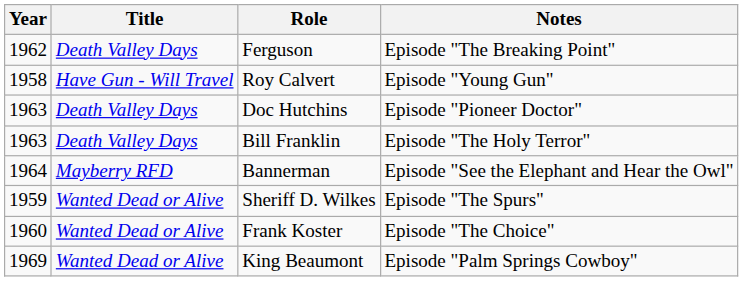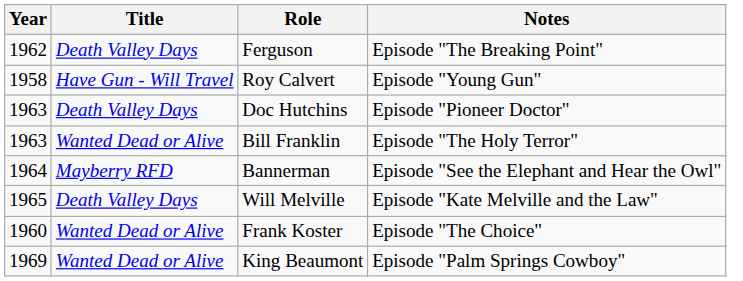 <table class="wikitable plainrowheaders sortable">
 <tr>
 <th scope="col">Year</th>
 <th scope="col">Title</th>
 <th scope="col">Role</th>
 <th scope="col" class="unsortable">Notes</th>
 </tr>
 <tr>
 <td>1962</td>
 <td><em><a href='#'>Death Valley Days</a></em></td>
 <td>Ferguson</td>
 <td>Episode "The Breaking Point"</td>
 </tr>
 <tr>
 <td>1958</td>
 <td><em><a href='#'>Have Gun - Will Travel</a></em></td>
 <td>Roy Calvert</td>
 <td>Episode "Young Gun"</td>
 </tr>
 <tr>
 <td>1963</td>
 <td><em><a href='#'>Death Valley Days</a></em></td>
 <td>Doc Hutchins</td>
 <td>Episode "Pioneer Doctor"</td>
 </tr>
 <tr>
 <td>1963</td>
-<td><em><a href='#'>Death Valley Days</a></em></td>
+<td><em><a href='#'>Wanted Dead or Alive</a></em></td>
 <td>Bill Franklin</td>
 <td>Episode "The Holy Terror"</td>
 </tr>
 <tr>
 <td>1964</td>
 <td><em><a href='#'>Mayberry RFD</a></em></td>
 <td>Bannerman</td>
 <td>Episode "See the Elephant and Hear the Owl"</td>
 </tr>
 <tr>
-<td>1959</td>
-<td><em><a href='#'>Wanted Dead or Alive</a></em></td>
-<td>Sheriff D. Wilkes</td>
-<td>Episode "The Spurs"</td>
+<td>1965</td>
+<td><em><a href='#'>Death Valley Days</a></em></td>
+<td>Will Melville</td>
+<td>Episode "Kate Melville and the Law"</td>
 </tr>
 <tr>
 <td>1960</td>
 <td><em><a href='#'>Wanted Dead or Alive</a></em></td>
 <td>Frank Koster</td>
 <td>Episode "The Choice"</td>
 </tr>
 <tr>
 <td>1969</td>
 <td><em><a href='#'>Wanted Dead or Alive</a></em></td>
 <td>King Beaumont</td>
 <td>Episode "Palm Springs Cowboy"</td>
 </tr>
 </table>
